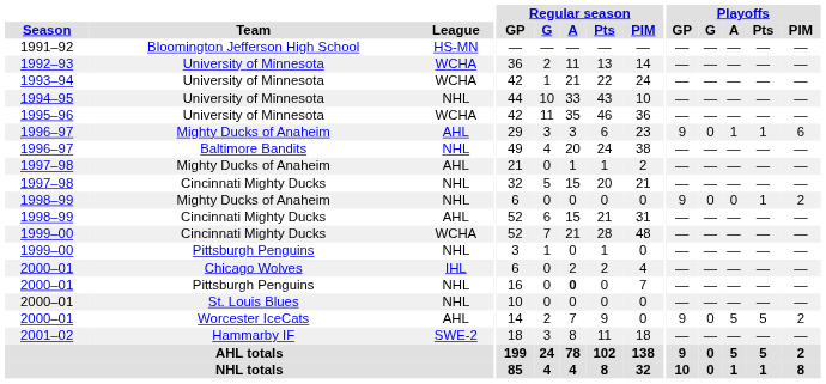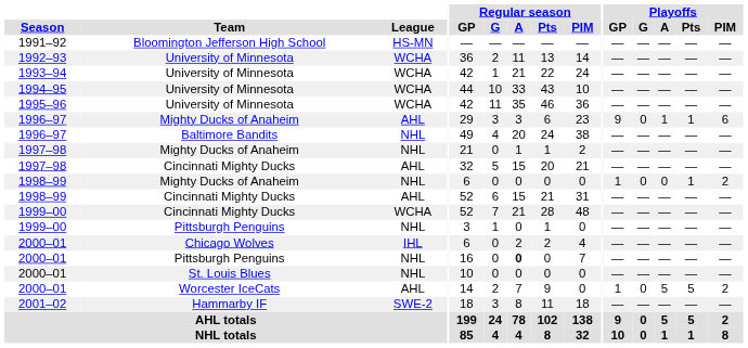 <table border="0" cellpadding="1" cellspacing="0" style="text-align:center; width:60em">
 <tr bgcolor="#e0e0e0">
 <th colspan="3" bgcolor="#ffffff"></th>
 <th rowspan="100" bgcolor="#ffffff"></th>
 <th colspan="5"><a href='#'>Regular season</a></th>
 <th rowspan="100" bgcolor="#ffffff"></th>
 <th colspan="5"><a href='#'>Playoffs</a></th>
 </tr>
 <tr bgcolor="#e0e0e0">
 <th><a href='#'>Season</a></th>
 <th>Team</th>
 <th>League</th>
 <th>GP</th>
 <th><a href='#'>G</a></th>
 <th><a href='#'>A</a></th>
 <th><a href='#'>Pts</a></th>
 <th><a href='#'>PIM</a></th>
 <th>GP</th>
 <th>G</th>
 <th>A</th>
 <th>Pts</th>
 <th>PIM</th>
 </tr>
 <tr>
 <td>1991–92</td>
 <td><a href='#'>Bloomington Jefferson High School</a></td>
 <td><a href='#'>HS-MN</a></td>
 <td>—</td>
 <td>—</td>
 <td>—</td>
 <td>—</td>
 <td>—</td>
 <td>—</td>
 <td>—</td>
 <td>—</td>
 <td>—</td>
 <td>—</td>
 </tr>
 <tr bgcolor="#f0f0f0">
 <td><a href='#'>1992–93</a></td>
 <td><a href='#'>University of Minnesota</a></td>
 <td><a href='#'>WCHA</a></td>
 <td>36</td>
 <td>2</td>
 <td>11</td>
 <td>13</td>
 <td>14</td>
 <td>—</td>
 <td>—</td>
 <td>—</td>
 <td>—</td>
 <td>—</td>
 </tr>
 <tr>
 <td><a href='#'>1993–94</a></td>
 <td>University of Minnesota</td>
 <td>WCHA</td>
 <td>42</td>
 <td>1</td>
 <td>21</td>
 <td>22</td>
 <td>24</td>
 <td>—</td>
 <td>—</td>
 <td>—</td>
 <td>—</td>
 <td>—</td>
 </tr>
 <tr bgcolor="#f0f0f0">
 <td><a href='#'>1994–95</a></td>
 <td>University of Minnesota</td>
-<td>NHL</td>
+<td>WCHA</td>
 <td>44</td>
 <td>10</td>
 <td>33</td>
 <td>43</td>
 <td>10</td>
 <td>—</td>
 <td>—</td>
 <td>—</td>
 <td>—</td>
 <td>—</td>
 </tr>
 <tr>
 <td><a href='#'>1995–96</a></td>
 <td>University of Minnesota</td>
 <td>WCHA</td>
 <td>42</td>
 <td>11</td>
 <td>35</td>
 <td>46</td>
 <td>36</td>
 <td>—</td>
 <td>—</td>
 <td>—</td>
 <td>—</td>
 <td>—</td>
 </tr>
 <tr bgcolor="#f0f0f0">
 <td><a href='#'>1996–97</a></td>
 <td><a href='#'>Mighty Ducks of Anaheim</a></td>
 <td><a href='#'>AHL</a></td>
 <td>29</td>
 <td>3</td>
 <td>3</td>
 <td>6</td>
 <td>23</td>
 <td>9</td>
 <td>0</td>
 <td>1</td>
 <td>1</td>
 <td>6</td>
 </tr>
 <tr>
 <td><a href='#'>1996–97</a></td>
 <td><a href='#'>Baltimore Bandits</a></td>
 <td><a href='#'>NHL</a></td>
 <td>49</td>
 <td>4</td>
 <td>20</td>
 <td>24</td>
 <td>38</td>
 <td>—</td>
 <td>—</td>
 <td>—</td>
 <td>—</td>
 <td>—</td>
 </tr>
 <tr bgcolor="#f0f0f0">
 <td><a href='#'>1997–98</a></td>
 <td>Mighty Ducks of Anaheim</td>
-<td>AHL</td>
+<td>NHL</td>
 <td>21</td>
 <td>0</td>
 <td>1</td>
 <td>1</td>
 <td>2</td>
 <td>—</td>
 <td>—</td>
 <td>—</td>
 <td>—</td>
 <td>—</td>
 </tr>
 <tr>
 <td><a href='#'>1997–98</a></td>
 <td>Cincinnati Mighty Ducks</td>
-<td>NHL</td>
+<td>AHL</td>
 <td>32</td>
 <td>5</td>
 <td>15</td>
 <td>20</td>
 <td>21</td>
 <td>—</td>
 <td>—</td>
 <td>—</td>
 <td>—</td>
 <td>—</td>
 </tr>
 <tr bgcolor="#f0f0f0">
 <td><a href='#'>1998–99</a></td>
 <td>Mighty Ducks of Anaheim</td>
 <td>NHL</td>
 <td>6</td>
 <td>0</td>
 <td>0</td>
 <td>0</td>
 <td>0</td>
-<td>9</td>
+<td>1</td>
 <td>0</td>
 <td>0</td>
 <td>1</td>
 <td>2</td>
 </tr>
 <tr>
 <td><a href='#'>1998–99</a></td>
 <td>Cincinnati Mighty Ducks</td>
 <td>AHL</td>
 <td>52</td>
 <td>6</td>
 <td>15</td>
 <td>21</td>
 <td>31</td>
 <td>—</td>
 <td>—</td>
 <td>—</td>
 <td>—</td>
 <td>—</td>
 </tr>
 <tr bgcolor="#f0f0f0">
 <td><a href='#'>1999–00</a></td>
 <td>Cincinnati Mighty Ducks</td>
 <td>WCHA</td>
 <td>52</td>
 <td>7</td>
 <td>21</td>
 <td>28</td>
 <td>48</td>
 <td>—</td>
 <td>—</td>
 <td>—</td>
 <td>—</td>
 <td>—</td>
 </tr>
 <tr>
 <td><a href='#'>1999–00</a></td>
 <td><a href='#'>Pittsburgh Penguins</a></td>
 <td>NHL</td>
 <td>3</td>
 <td>1</td>
 <td>0</td>
 <td>1</td>
 <td>0</td>
 <td>—</td>
 <td>—</td>
 <td>—</td>
 <td>—</td>
 <td>—</td>
 </tr>
 <tr bgcolor="#f0f0f0">
 <td><a href='#'>2000–01</a></td>
 <td><a href='#'>Chicago Wolves</a></td>
 <td><a href='#'>IHL</a></td>
 <td>6</td>
 <td>0</td>
 <td>2</td>
 <td>2</td>
 <td>4</td>
 <td>—</td>
 <td>—</td>
 <td>—</td>
 <td>—</td>
 <td>—</td>
 </tr>
 <tr>
 <td><a href='#'>2000–01</a></td>
 <td>Pittsburgh Penguins</td>
 <td>NHL</td>
 <td>16</td>
 <td>0</td>
 <td><strong>0</strong></td>
 <td>0</td>
 <td>7</td>
 <td>—</td>
 <td>—</td>
 <td>—</td>
 <td>—</td>
 <td>—</td>
 </tr>
 <tr bgcolor="#f0f0f0">
 <td>2000–01</td>
 <td><a href='#'>St. Louis Blues</a></td>
 <td>NHL</td>
 <td>10</td>
 <td>0</td>
 <td>0</td>
 <td>0</td>
 <td>0</td>
 <td>—</td>
 <td>—</td>
 <td>—</td>
 <td>—</td>
 <td>—</td>
 </tr>
 <tr>
 <td><a href='#'>2000–01</a></td>
 <td><a href='#'>Worcester IceCats</a></td>
 <td>AHL</td>
 <td>14</td>
 <td>2</td>
 <td>7</td>
 <td>9</td>
 <td>0</td>
-<td>9</td>
+<td>1</td>
 <td>0</td>
 <td>5</td>
 <td>5</td>
 <td>2</td>
 </tr>
 <tr bgcolor="#f0f0f0">
 <td><a href='#'>2001–02</a></td>
 <td><a href='#'>Hammarby IF</a></td>
 <td><a href='#'>SWE-2</a></td>
 <td>18</td>
 <td>3</td>
 <td>8</td>
 <td>11</td>
 <td>18</td>
 <td>—</td>
 <td>—</td>
 <td>—</td>
 <td>—</td>
 <td>—</td>
 </tr>
 <tr bgcolor="#e0e0e0">
 <th colspan="3">AHL totals</th>
 <th>199</th>
 <th>24</th>
 <th>78</th>
 <th>102</th>
 <th>138</th>
 <th>9</th>
 <th>0</th>
 <th>5</th>
 <th>5</th>
 <th>2</th>
 </tr>
 <tr bgcolor="#e0e0e0">
 <th colspan="3">NHL totals</th>
 <th>85</th>
 <th>4</th>
 <th>4</th>
 <th>8</th>
 <th>32</th>
 <th>10</th>
 <th>0</th>
 <th>1</th>
 <th>1</th>
 <th>8</th>
 </tr>
 </table>
